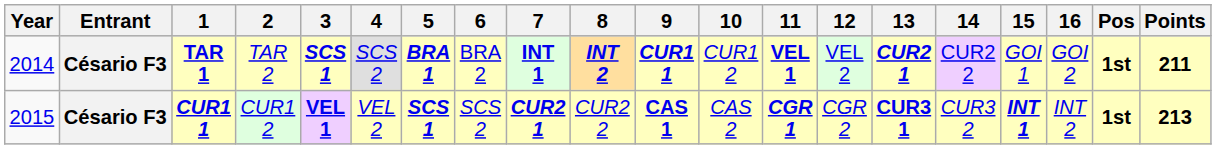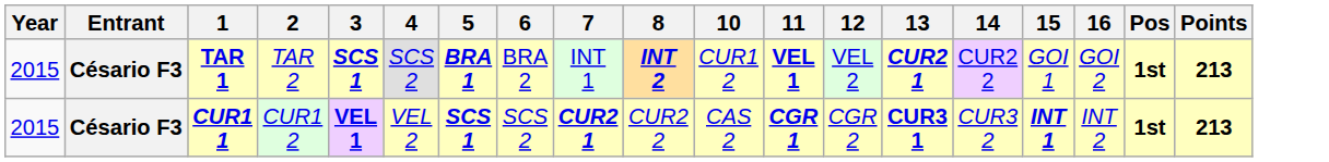 <table class="wikitable" style="text-align:center; font-size:85%">
 <tr>
 <th>Year</th>
 <th>Entrant</th>
 <th>1</th>
 <th>2</th>
 <th>3</th>
 <th>4</th>
 <th>5</th>
 <th>6</th>
 <th>7</th>
 <th>8</th>
-<th>9</th>
 <th>10</th>
 <th>11</th>
 <th>12</th>
 <th>13</th>
 <th>14</th>
 <th>15</th>
 <th>16</th>
 <th>Pos</th>
 <th>Points</th>
 </tr>
 <tr>
-<td><a href='#'>2014</a></td>
+<td><a href='#'>2015</a></td>
 <th nowrap>Césario F3</th>
 <td style="background:#FFFFBF;"><strong><a href='#'>TAR<br>1</a></strong><br></td>
 <td style="background:#FFFFBF;"><em><a href='#'>TAR<br>2</a></em><br></td>
 <td style="background:#FFFFBF;"><strong><em><a href='#'>SCS<br>1</a></em></strong><br></td>
 <td style="background:#DFDFDF;"><em><a href='#'>SCS<br>2</a></em><br></td>
 <td style="background:#FFFFBF;"><strong><em><a href='#'>BRA<br>1</a></em></strong><br></td>
 <td style="background:#FFFFBF;"><a href='#'>BRA<br>2</a><br></td>
-<td style="background:#DFFFDF;"><strong><a href='#'>INT<br>1</a><br></strong></td>
+<td style="background:#DFFFDF;"><a href='#'>INT<br>1</a><br></td>
 <td style="background:#FFDF9F;"><strong><em><a href='#'>INT<br>2</a></em><br></strong></td>
-<td style="background:#FFFFBF;"><strong><em><a href='#'>CUR1<br>1</a></em></strong><br></td>
 <td style="background:#FFFFBF;"><em><a href='#'>CUR1<br>2</a></em><br></td>
 <td style="background:#FFFFBF;"><strong><a href='#'>VEL<br>1</a></strong><br></td>
 <td style="background:#DFFFDF;"><a href='#'>VEL<br>2</a><br></td>
 <td style="background:#FFFFBF;"><strong><em><a href='#'>CUR2<br>1</a></em></strong><br></td>
 <td style="background:#EFCFFF;"><a href='#'>CUR2<br>2</a><br></td>
 <td style="background:#FFFFBF;"><em><a href='#'>GOI<br>1</a></em><br></td>
 <td style="background:#FFFFBF;"><em><a href='#'>GOI<br>2</a></em><br></td>
 <th style="background:#FFFFBF;">1st</th>
-<th style="background:#FFFFBF;">211</th>
+<th style="background:#FFFFBF;">213</th>
 </tr>
 <tr>
 <td><a href='#'>2015</a></td>
 <th nowrap>Césario F3</th>
 <td style="background:#FFFFBF;"><strong><em><a href='#'>CUR1<br>1</a></em></strong><br></td>
 <td style="background:#DFFFDF;"><em><a href='#'>CUR1<br>2</a></em><br></td>
 <td style="background:#EFCFFF;"><strong><a href='#'>VEL<br>1</a></strong><br></td>
 <td style="background:#FFFFBF;"><em><a href='#'>VEL<br>2</a></em><br></td>
 <td style="background:#FFFFBF;"><strong><em><a href='#'>SCS<br>1</a></em></strong><br></td>
 <td style="background:#FFFFBF;"><em><a href='#'>SCS<br>2</a></em><br></td>
 <td style="background:#FFFFBF;"><strong><em><a href='#'>CUR2<br>1</a></em></strong><br></td>
 <td style="background:#FFFFBF;"><em><a href='#'>CUR2<br>2</a></em><br></td>
-<td style="background:#FFFFBF;"><strong><a href='#'>CAS<br>1</a></strong><br></td>
 <td style="background:#FFFFBF;"><em><a href='#'>CAS<br>2</a></em><br></td>
 <td style="background:#FFFFBF;"><strong><em><a href='#'>CGR<br>1</a></em></strong><br></td>
 <td style="background:#FFFFBF;"><em><a href='#'>CGR<br>2</a></em><br></td>
 <td style="background:#FFFFBF;"><strong><a href='#'>CUR3<br>1</a></strong><br></td>
 <td style="background:#FFFFBF;"><em><a href='#'>CUR3<br>2</a></em><br></td>
 <td style="background:#FFFFBF;"><strong><em><a href='#'>INT<br>1</a></em></strong><br></td>
 <td style="background:#FFFFBF;"><em><a href='#'>INT<br>2</a></em><br></td>
 <th style="background:#FFFFBF;">1st</th>
 <th style="background:#FFFFBF;">213</th>
 </tr>
 </table>
